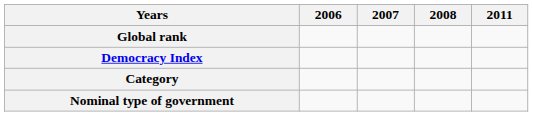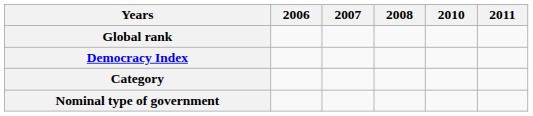 <table class="wikitable" style="width:100%;">
 <tr>
 <th>Years</th>
 <th>2006</th>
 <th>2007</th>
 <th>2008</th>
+<th>2010</th>
 <th>2011</th>
 </tr>
 <tr>
 <th>Global rank</th>
+<td></td>
 <td></td>
 <td></td>
 <td></td>
 <td></td>
 </tr>
 <tr>
 <th><a href='#'>Democracy Index</a></th>
 <td></td>
 <td></td>
 <td></td>
 <td></td>
+<td></td>
 </tr>
 <tr>
 <th>Category</th>
+<td></td>
 <td></td>
 <td></td>
 <td></td>
 <td></td>
 </tr>
 <tr>
 <th>Nominal type of government</th>
 <td></td>
 <td></td>
 <td></td>
 <td></td>
+<td></td>
 </tr>
 </table>
